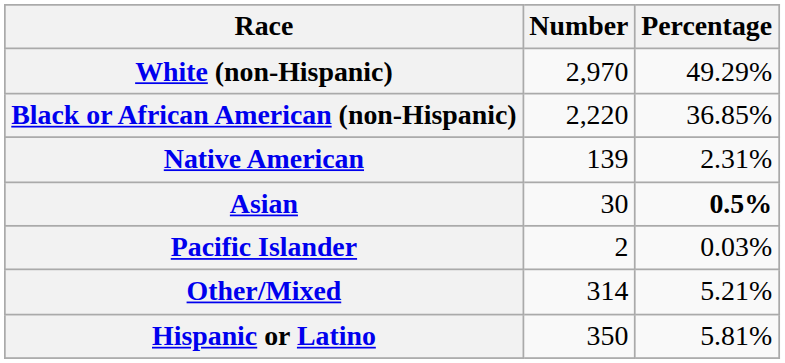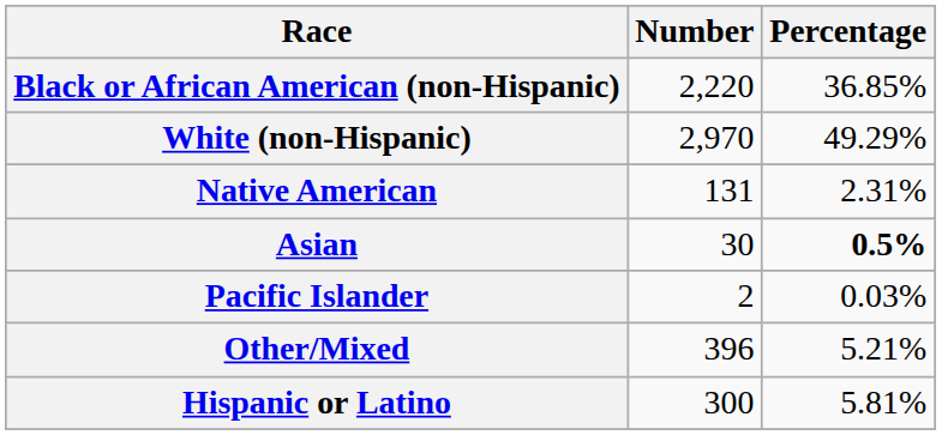 <table class="wikitable" style="text-align:right">
 <tr>
 <th scope="col">Race</th>
 <th scope="col">Number</th>
 <th scope="col">Percentage</th>
 </tr>
 <tr>
+<th scope="row"><a href='#'>Black or African American</a> (non-Hispanic)</th>
+<td>2,220</td>
+<td>36.85%</td>
+</tr>
+<tr>
 <th scope="row"><a href='#'>White</a> (non-Hispanic)</th>
 <td>2,970</td>
 <td>49.29%</td>
 </tr>
 <tr>
-<th scope="row"><a href='#'>Black or African American</a> (non-Hispanic)</th>
-<td>2,220</td>
-<td>36.85%</td>
-</tr>
-<tr>
 <th scope="row"><a href='#'>Native American</a></th>
-<td>139</td>
+<td>131</td>
 <td>2.31%</td>
 </tr>
 <tr>
 <th scope="row"><a href='#'>Asian</a></th>
 <td>30</td>
 <td><strong>0.5%</strong></td>
 </tr>
 <tr>
 <th scope="row"><a href='#'>Pacific Islander</a></th>
 <td>2</td>
 <td>0.03%</td>
 </tr>
 <tr>
 <th scope="row"><a href='#'>Other/Mixed</a></th>
-<td>314</td>
+<td>396</td>
 <td>5.21%</td>
 </tr>
 <tr>
 <th scope="row"><a href='#'>Hispanic</a> or <a href='#'>Latino</a></th>
-<td>350</td>
+<td>300</td>
 <td>5.81%</td>
 </tr>
 </table>
